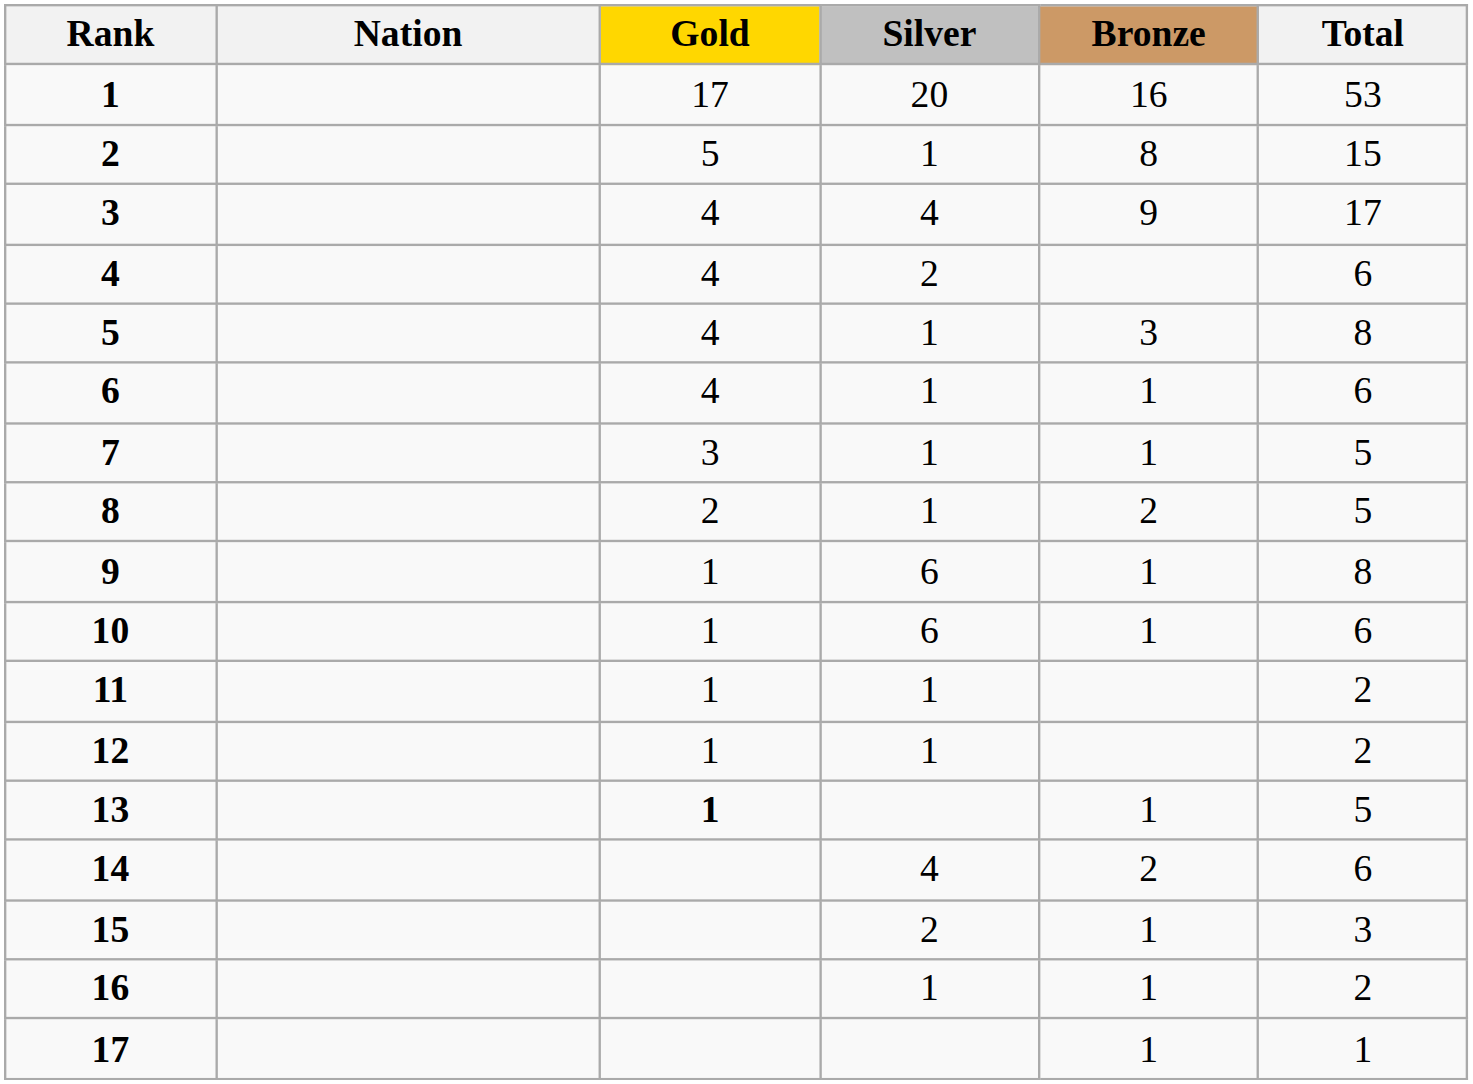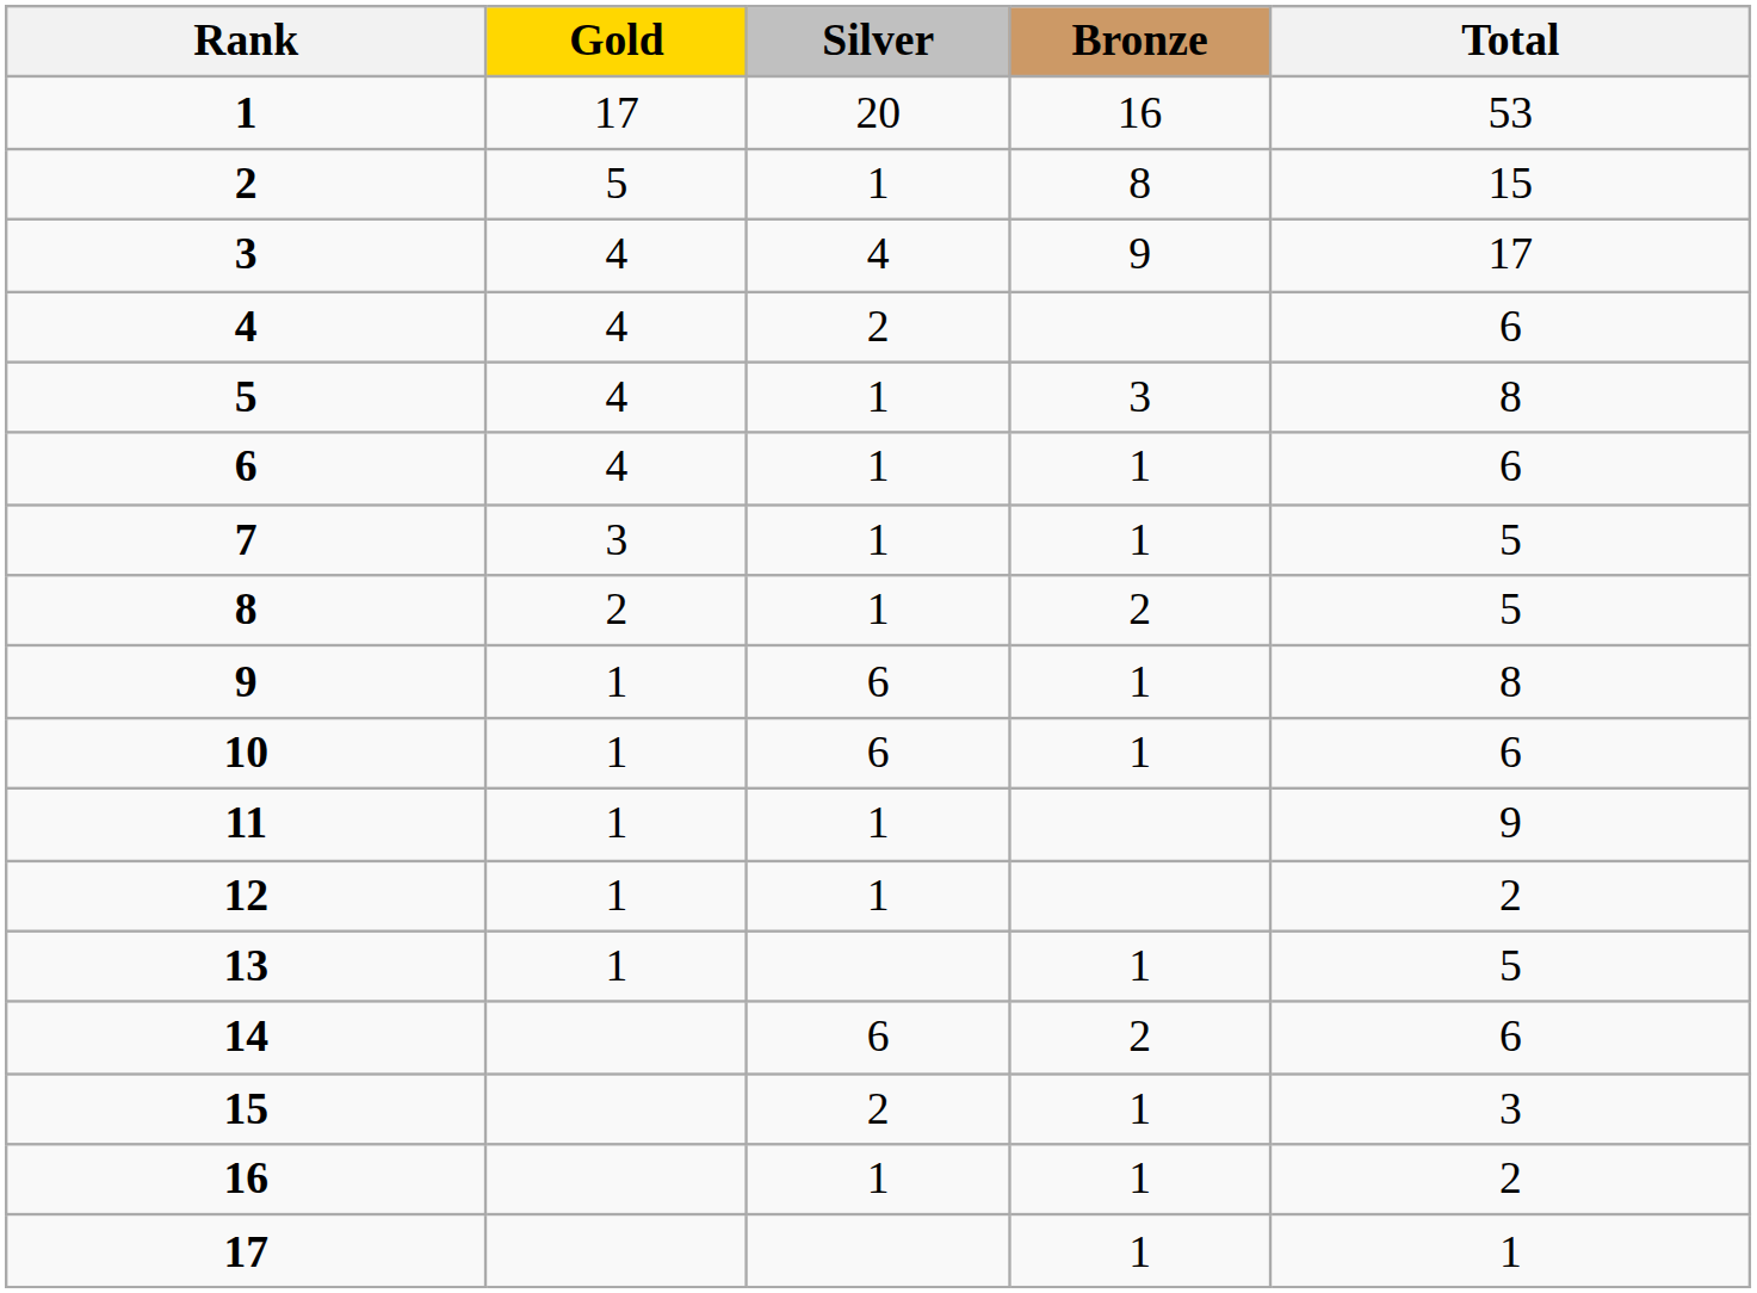 <table class="wikitable collapsible autocollapse plainrowheaders" width=70.5% style="text-align:center">
 <tr style="background-color:#EDEDED;">
 <th width=100px class="hintergrundfarbe5">Rank</th>
-<th width=200px class="hintergrundfarbe6">Nation</th>
 <th style="background:    gold; width:15%">Gold</th>
 <th style="background:  silver; width:15%">Silver</th>
 <th style="background: #CC9966; width:15%">Bronze</th>
 <th width=100px class="hintergrundfarbe5">Total</th>
 </tr>
 <tr>
 <td><strong>1</strong></td>
-<td align=left></td>
 <td>17</td>
 <td>20</td>
 <td>16</td>
 <td>53</td>
 </tr>
 <tr>
 <td><strong>2</strong></td>
-<td align=left></td>
 <td>5</td>
 <td>1</td>
 <td>8</td>
 <td>15</td>
 </tr>
 <tr>
 <td><strong>3</strong></td>
-<td align=left></td>
 <td>4</td>
 <td>4</td>
 <td>9</td>
 <td>17</td>
 </tr>
 <tr>
 <td><strong>4</strong></td>
-<td align=left></td>
 <td>4</td>
 <td>2</td>
 <td></td>
 <td>6</td>
 </tr>
 <tr>
 <td><strong>5</strong></td>
-<td align=left></td>
 <td>4</td>
 <td>1</td>
 <td>3</td>
 <td>8</td>
 </tr>
 <tr>
 <td><strong>6</strong></td>
-<td align=left></td>
 <td>4</td>
 <td>1</td>
 <td>1</td>
 <td>6</td>
 </tr>
 <tr>
 <td><strong>7</strong></td>
-<td align=left></td>
 <td>3</td>
 <td>1</td>
 <td>1</td>
 <td>5</td>
 </tr>
 <tr>
 <td><strong>8</strong></td>
-<td align=left></td>
 <td>2</td>
 <td>1</td>
 <td>2</td>
 <td>5</td>
 </tr>
 <tr>
 <td><strong>9</strong></td>
-<td align=left></td>
 <td>1</td>
 <td>6</td>
 <td>1</td>
 <td>8</td>
 </tr>
 <tr>
 <td><strong>10</strong></td>
-<td align=left></td>
 <td>1</td>
 <td>6</td>
 <td>1</td>
 <td>6</td>
 </tr>
 <tr>
 <td><strong>11</strong></td>
-<td align=left></td>
 <td>1</td>
 <td>1</td>
 <td></td>
-<td>2</td>
+<td>9</td>
 </tr>
 <tr>
 <td><strong>12</strong></td>
-<td align=left></td>
 <td>1</td>
 <td>1</td>
 <td></td>
 <td>2</td>
 </tr>
 <tr>
 <td><strong>13</strong></td>
-<td align=left></td>
-<td><strong>1</strong></td>
+<td>1</td>
 <td></td>
 <td>1</td>
 <td>5</td>
 </tr>
 <tr>
 <td><strong>14</strong></td>
-<td align=left></td>
 <td></td>
-<td>4</td>
+<td>6</td>
 <td>2</td>
 <td>6</td>
 </tr>
 <tr>
 <td><strong>15</strong></td>
-<td align=left></td>
 <td></td>
 <td>2</td>
 <td>1</td>
 <td>3</td>
 </tr>
 <tr>
 <td><strong>16</strong></td>
-<td align=left></td>
 <td></td>
 <td>1</td>
 <td>1</td>
 <td>2</td>
 </tr>
 <tr>
 <td><strong>17</strong></td>
-<td align=left></td>
 <td></td>
 <td></td>
 <td>1</td>
 <td>1</td>
 </tr>
 </table>
